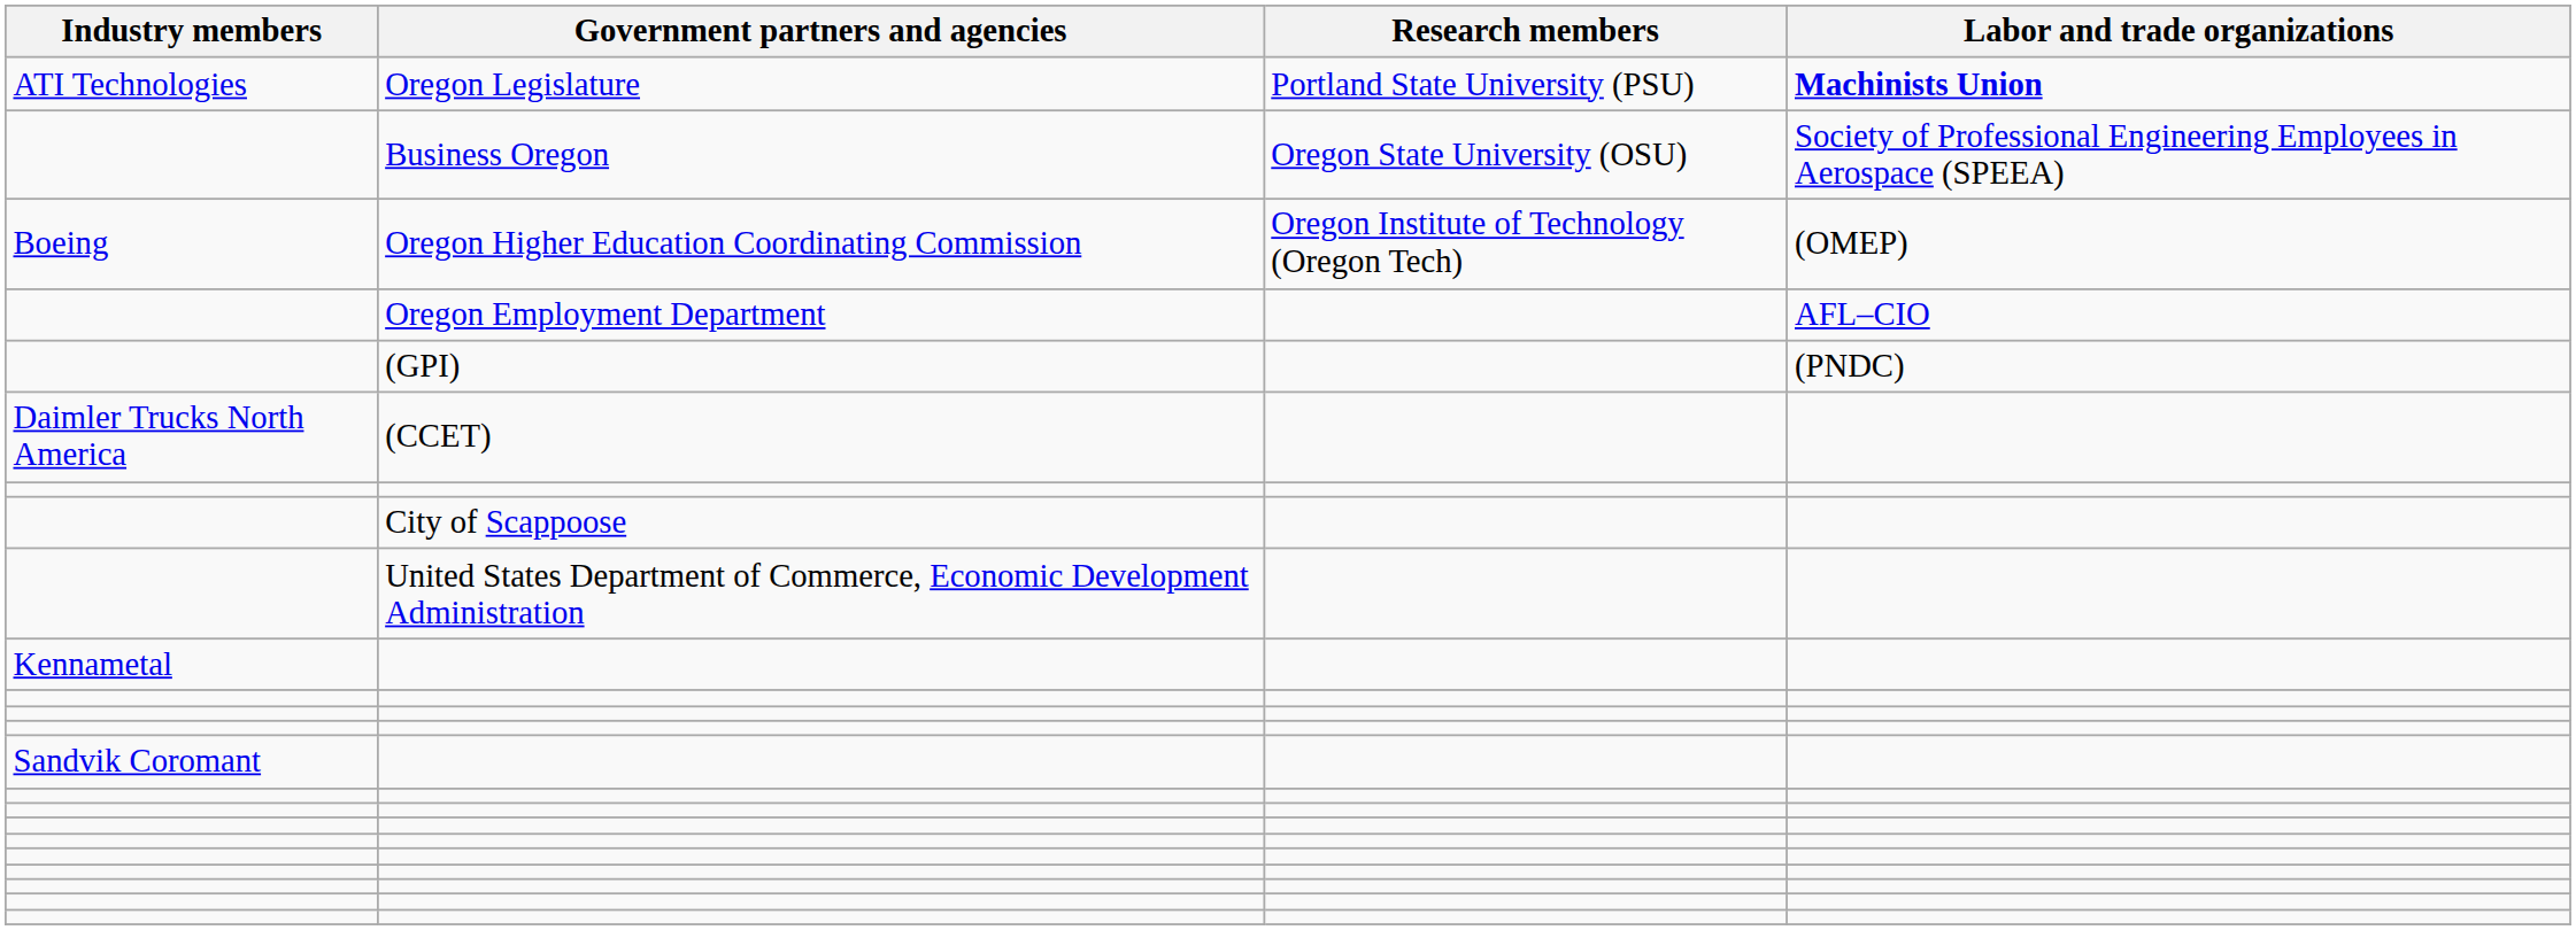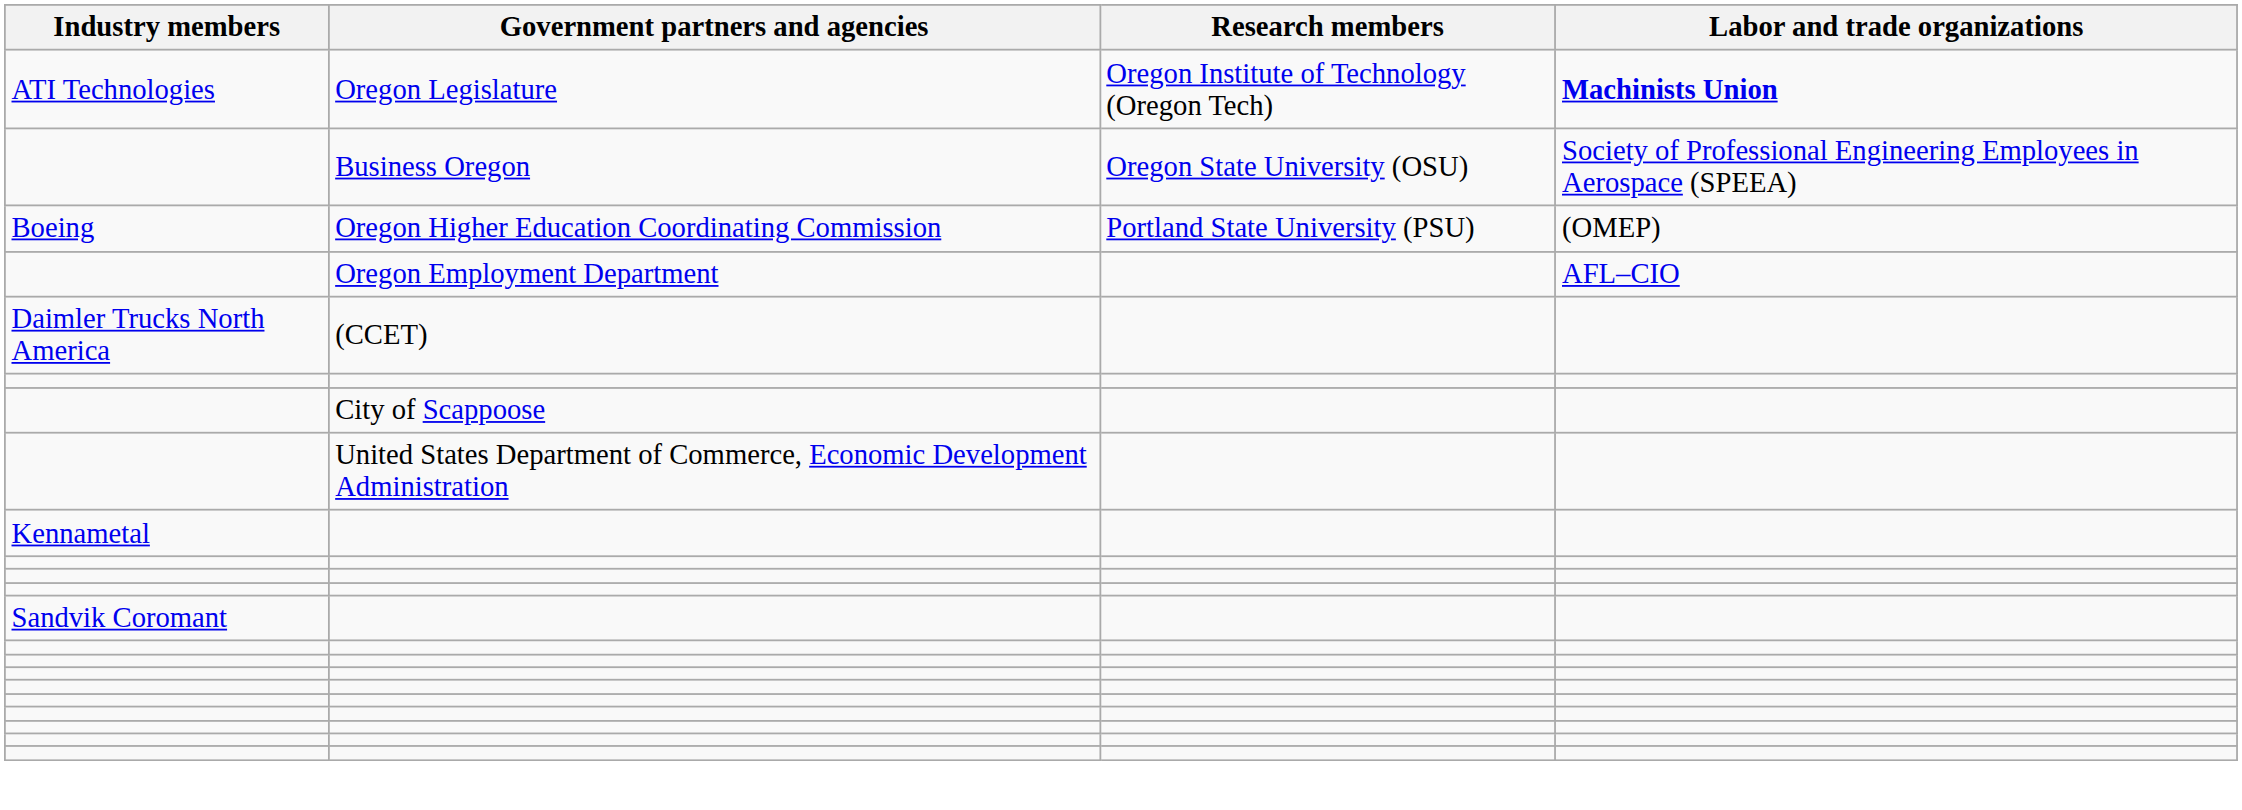 <table class="wikitable sortable">
 <tr>
 <th>Industry members</th>
 <th>Government partners and agencies</th>
 <th>Research members</th>
 <th>Labor and trade organizations</th>
 </tr>
 <tr>
 <td><a href='#'>ATI Technologies</a></td>
 <td><a href='#'>Oregon Legislature</a></td>
-<td><a href='#'>Portland State University</a> (PSU)</td>
+<td><a href='#'>Oregon Institute of Technology</a> (Oregon Tech)</td>
 <td><strong><a href='#'>Machinists Union</a></strong></td>
 </tr>
 <tr>
 <td></td>
 <td><a href='#'>Business Oregon</a></td>
 <td><a href='#'>Oregon State University</a> (OSU)</td>
 <td><a href='#'>Society of Professional Engineering Employees in Aerospace</a> (SPEEA)</td>
 </tr>
 <tr>
 <td><a href='#'>Boeing</a></td>
 <td><a href='#'>Oregon Higher Education Coordinating Commission</a></td>
-<td><a href='#'>Oregon Institute of Technology</a> (Oregon Tech)</td>
+<td><a href='#'>Portland State University</a> (PSU)</td>
 <td> (OMEP)</td>
 </tr>
 <tr>
 <td></td>
 <td><a href='#'>Oregon Employment Department</a></td>
 <td></td>
 <td><a href='#'>AFL–CIO</a></td>
-</tr>
-<tr>
-<td></td>
-<td> (GPI)</td>
-<td></td>
-<td> (PNDC)</td>
 </tr>
 <tr>
 <td><a href='#'>Daimler Trucks North America</a></td>
 <td> (CCET)</td>
 <td></td>
 <td></td>
 </tr>
 <tr>
 <td></td>
 <td></td>
 <td></td>
 <td></td>
 </tr>
 <tr>
 <td></td>
 <td>City of <a href='#'>Scappoose</a></td>
 <td></td>
 <td></td>
 </tr>
 <tr>
 <td></td>
 <td>United States Department of Commerce, <a href='#'>Economic Development Administration</a></td>
 <td></td>
 <td></td>
 </tr>
 <tr>
 <td><a href='#'>Kennametal</a></td>
 <td></td>
 <td></td>
 <td></td>
 </tr>
 <tr>
 <td></td>
 <td></td>
 <td></td>
 <td></td>
 </tr>
 <tr>
 <td></td>
 <td></td>
 <td></td>
 <td></td>
 </tr>
 <tr>
 <td></td>
 <td></td>
 <td></td>
 <td></td>
 </tr>
 <tr>
 <td><a href='#'>Sandvik Coromant</a></td>
 <td></td>
 <td></td>
 <td></td>
 </tr>
 <tr>
 <td></td>
 <td></td>
 <td></td>
 <td></td>
 </tr>
 <tr>
 <td></td>
 <td></td>
 <td></td>
 <td></td>
 </tr>
 <tr>
 <td></td>
 <td></td>
 <td></td>
 <td></td>
 </tr>
 <tr>
 <td></td>
 <td></td>
 <td></td>
 <td></td>
 </tr>
 <tr>
 <td></td>
 <td></td>
 <td></td>
 <td></td>
 </tr>
 <tr>
 <td></td>
 <td></td>
 <td></td>
 </tr>
 <tr>
 <td></td>
 <td></td>
 <td></td>
 <td></td>
 </tr>
 <tr>
 <td></td>
 <td></td>
 <td></td>
 <td></td>
 </tr>
 <tr>
 <td></td>
 <td></td>
 <td></td>
 </tr>
 </table>
